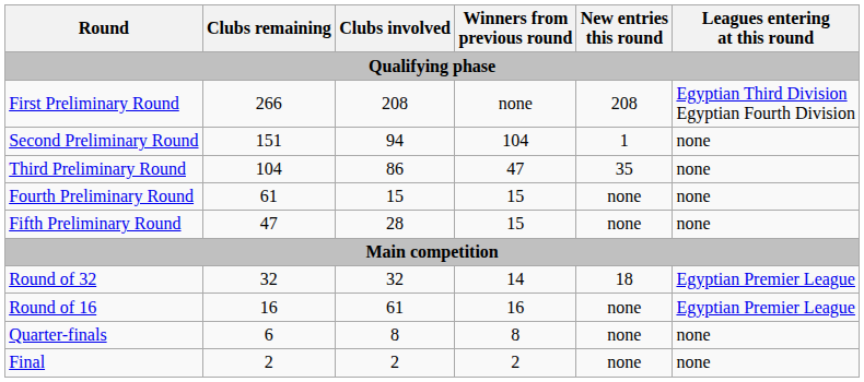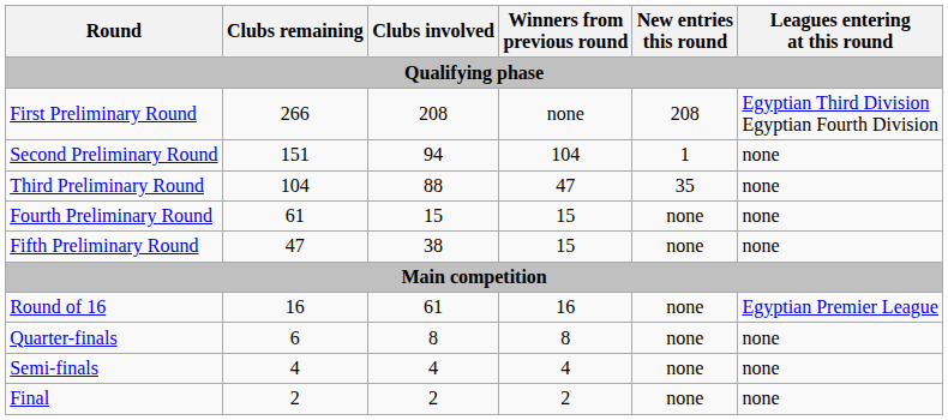 <table class="wikitable">
 <tr>
 <th>Round</th>
 <th>Clubs remaining</th>
 <th>Clubs involved</th>
 <th>Winners from<br>previous round</th>
 <th>New entries<br>this round</th>
 <th>Leagues entering<br>at this round</th>
 </tr>
 <tr>
 <td colspan=6; style="text-align:center; background:silver"><strong>Qualifying phase</strong></td>
 </tr>
 <tr>
 <td><a href='#'>First Preliminary Round</a></td>
 <td style="text-align:center;">266</td>
 <td style="text-align:center;">208</td>
 <td style="text-align:center;">none</td>
 <td style="text-align:center;">208</td>
 <td><a href='#'>Egyptian Third Division</a><br>Egyptian Fourth Division</td>
 </tr>
 <tr>
 <td><a href='#'>Second Preliminary Round</a></td>
 <td style="text-align:center;">151</td>
 <td style="text-align:center;">94</td>
 <td style="text-align:center;">104</td>
 <td style="text-align:center;">1</td>
 <td>none</td>
 </tr>
 <tr>
 <td><a href='#'>Third Preliminary Round</a></td>
 <td style="text-align:center;">104</td>
-<td style="text-align:center;">86</td>
+<td style="text-align:center;">88</td>
 <td style="text-align:center;">47</td>
 <td style="text-align:center;">35</td>
 <td>none</td>
 </tr>
 <tr>
 <td><a href='#'>Fourth Preliminary Round</a></td>
 <td style="text-align:center;">61</td>
 <td style="text-align:center;">15</td>
 <td style="text-align:center;">15</td>
 <td style="text-align:center;">none</td>
 <td>none</td>
 </tr>
 <tr>
 <td><a href='#'>Fifth Preliminary Round</a></td>
 <td style="text-align:center;">47</td>
-<td style="text-align:center;">28</td>
+<td style="text-align:center;">38</td>
 <td style="text-align:center;">15</td>
 <td style="text-align:center;">none</td>
 <td>none</td>
 </tr>
 <tr>
 <td colspan=6; style="text-align:center; background:silver"><strong>Main competition</strong></td>
-</tr>
-<tr>
-<td><a href='#'>Round of 32</a></td>
-<td style="text-align:center;">32</td>
-<td style="text-align:center;">32</td>
-<td style="text-align:center;">14</td>
-<td style="text-align:center;">18</td>
-<td><a href='#'>Egyptian Premier League</a></td>
 </tr>
 <tr>
 <td><a href='#'>Round of 16</a></td>
 <td style="text-align:center;">16</td>
 <td style="text-align:center;">61</td>
 <td style="text-align:center;">16</td>
 <td style="text-align:center;">none</td>
 <td><a href='#'>Egyptian Premier League</a></td>
 </tr>
 <tr>
 <td><a href='#'>Quarter-finals</a></td>
 <td style="text-align:center;">6</td>
 <td style="text-align:center;">8</td>
 <td style="text-align:center;">8</td>
 <td style="text-align:center;">none</td>
 <td>none</td>
 </tr>
 <tr>
+<td><a href='#'>Semi-finals</a></td>
+<td style="text-align:center;">4</td>
+<td style="text-align:center;">4</td>
+<td style="text-align:center;">4</td>
+<td style="text-align:center;">none</td>
+<td>none</td>
+</tr>
+<tr>
 <td><a href='#'>Final</a></td>
 <td style="text-align:center;">2</td>
 <td style="text-align:center;">2</td>
 <td style="text-align:center;">2</td>
 <td style="text-align:center;">none</td>
 <td>none</td>
 </tr>
 </table>
